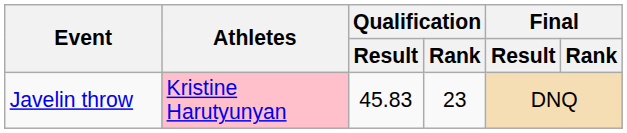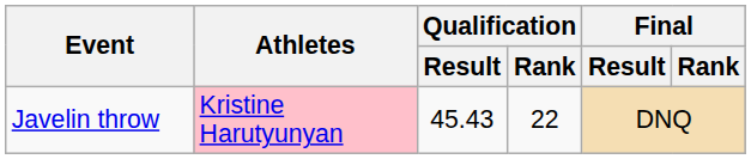 <table class="wikitable" border="1" style="font-size:90%">
 <tr>
 <th rowspan="2" width=100>Event</th>
 <th rowspan="2" width=120>Athletes</th>
 <th colspan="2">Qualification</th>
 <th colspan="2">Final</th>
 </tr>
 <tr>
 <th>Result</th>
 <th>Rank</th>
 <th>Result</th>
 <th>Rank</th>
 </tr>
 <tr>
 <td><a href='#'>Javelin throw</a></td>
 <td style="background: pink;"><a href='#'>Kristine Harutyunyan</a></td>
-<td align=center>45.83</td>
-<td align=center>23</td>
+<td align=center>45.43</td>
+<td align=center>22</td>
 <td colspan=2 align=center bgcolor="wheat">DNQ</td>
 </tr>
 </table>
